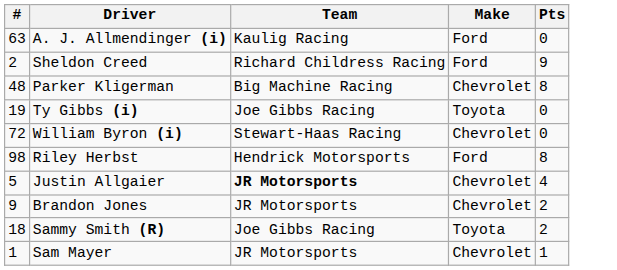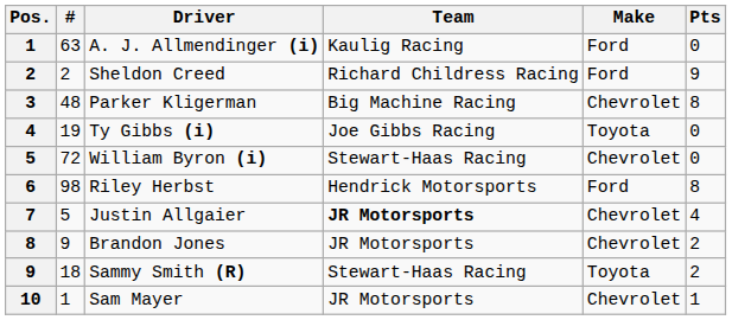 <table class="wikitable" style="font-size:95%">
 <tr>
+<th>Pos.</th>
 <th>#</th>
 <th>Driver</th>
 <th>Team</th>
 <th>Make</th>
 <th>Pts</th>
 </tr>
 <tr>
+<th>1</th>
 <td>63</td>
 <td>A. J. Allmendinger <strong>(i)</strong></td>
 <td>Kaulig Racing</td>
 <td>Ford</td>
 <td>0</td>
 </tr>
 <tr>
+<th>2</th>
 <td>2</td>
 <td>Sheldon Creed</td>
 <td>Richard Childress Racing</td>
 <td>Ford</td>
 <td>9</td>
 </tr>
 <tr>
+<th>3</th>
 <td>48</td>
 <td>Parker Kligerman</td>
 <td>Big Machine Racing</td>
 <td>Chevrolet</td>
 <td>8</td>
 </tr>
 <tr>
+<th>4</th>
 <td>19</td>
 <td>Ty Gibbs <strong>(i)</strong></td>
 <td>Joe Gibbs Racing</td>
 <td>Toyota</td>
 <td>0</td>
 </tr>
 <tr>
+<th>5</th>
 <td>72</td>
 <td>William Byron <strong>(i)</strong></td>
 <td>Stewart-Haas Racing</td>
 <td>Chevrolet</td>
 <td>0</td>
 </tr>
 <tr>
+<th>6</th>
 <td>98</td>
 <td>Riley Herbst</td>
 <td>Hendrick Motorsports</td>
 <td>Ford</td>
 <td>8</td>
 </tr>
 <tr>
+<th>7</th>
 <td>5</td>
 <td>Justin Allgaier</td>
 <td><strong>JR Motorsports</strong></td>
 <td>Chevrolet</td>
 <td>4</td>
 </tr>
 <tr>
+<th>8</th>
 <td>9</td>
 <td>Brandon Jones</td>
 <td>JR Motorsports</td>
 <td>Chevrolet</td>
 <td>2</td>
 </tr>
 <tr>
+<th>9</th>
 <td>18</td>
 <td>Sammy Smith <strong>(R)</strong></td>
-<td>Joe Gibbs Racing</td>
+<td>Stewart-Haas Racing</td>
 <td>Toyota</td>
 <td>2</td>
 </tr>
 <tr>
+<th>10</th>
 <td>1</td>
 <td>Sam Mayer</td>
 <td>JR Motorsports</td>
 <td>Chevrolet</td>
 <td>1</td>
 </tr>
 </table>
